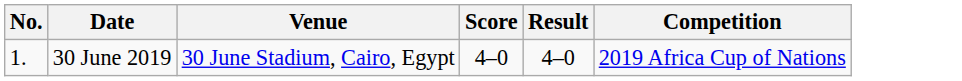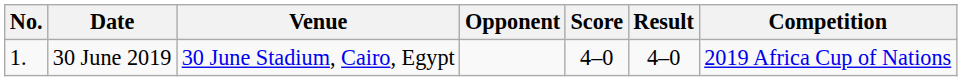 <table class="wikitable sortable">
 <tr>
 <th>No.</th>
 <th>Date</th>
 <th>Venue</th>
+<th>Opponent</th>
 <th>Score</th>
 <th>Result</th>
 <th>Competition</th>
 </tr>
 <tr>
 <td>1.</td>
 <td>30 June 2019</td>
 <td><a href='#'>30 June Stadium</a>, <a href='#'>Cairo</a>, Egypt</td>
+<td></td>
 <td align="center">4–0</td>
 <td align="center">4–0</td>
 <td><a href='#'>2019 Africa Cup of Nations</a></td>
 </tr>
 </table>
